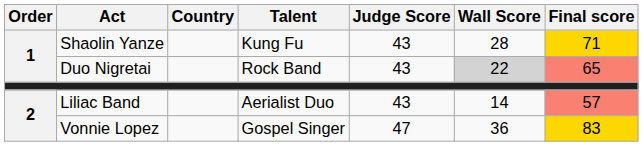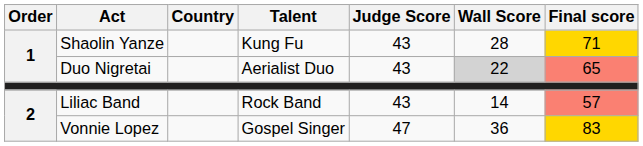 <table class="wikitable">
 <tr>
 <th>Order</th>
 <th>Act</th>
 <th>Country</th>
 <th>Talent</th>
 <th>Judge Score</th>
 <th>Wall Score</th>
 <th>Final score</th>
 </tr>
 <tr>
 <th rowspan="2"><strong>1</strong></th>
 <td>Shaolin Yanze</td>
 <td></td>
 <td>Kung Fu</td>
 <td align="center">43</td>
 <td align="center">28</td>
 <td align="center" bgcolor="gold">71</td>
 </tr>
 <tr>
 <td>Duo Nigretai</td>
 <td></td>
-<td>Rock Band</td>
+<td>Aerialist Duo</td>
 <td align="center">43</td>
 <td align="center" style="background: lightgrey;">22</td>
 <td align="center" bgcolor="salmon">65</td>
 </tr>
 <tr>
 <td colspan="10" style="background:#201f1f;"></td>
 </tr>
 <tr>
 <th rowspan="2"><strong>2</strong></th>
 <td>Liliac Band</td>
 <td></td>
-<td>Aerialist Duo</td>
+<td>Rock Band</td>
 <td align="center">43</td>
 <td align="center">14</td>
 <td align="center" bgcolor="salmon">57</td>
 </tr>
 <tr>
 <td>Vonnie Lopez</td>
 <td></td>
 <td>Gospel Singer</td>
 <td align="center">47</td>
 <td align="center">36</td>
 <td align="center" bgcolor="gold">83</td>
 </tr>
 </table>
